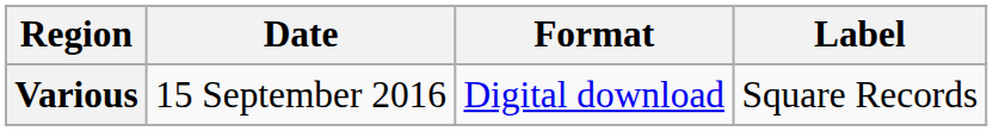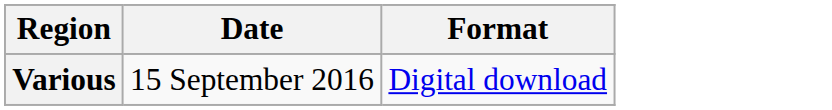 <table class="wikitable plainrowheaders">
 <tr>
 <th scope="col">Region</th>
 <th scope="col">Date</th>
 <th scope="col">Format</th>
-<th scope="col">Label</th>
 </tr>
 <tr>
 <th scope="row">Various</th>
 <td>15 September 2016</td>
 <td><a href='#'>Digital download</a></td>
-<td>Square Records</td>
 </tr>
 </table>
